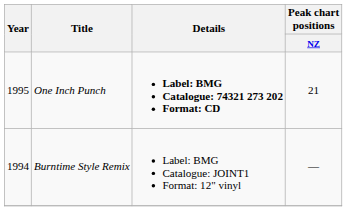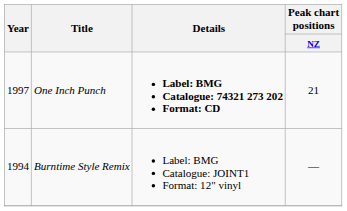 <table class="wikitable plainrowheaders">
 <tr>
 <th rowspan="2">Year</th>
 <th rowspan="2">Title</th>
 <th rowspan="2">Details</th>
 <th>Peak chart<br>positions</th>
 </tr>
 <tr>
 <th><small><a href='#'>NZ</a></small></th>
 </tr>
 <tr>
-<td>1995</td>
+<td>1997</td>
 <td><em>One Inch Punch</em></td>
 <td><strong><br><ul><li>Label: BMG</li><li>Catalogue: 74321 273 202</li><li>Format: CD</li></ul></strong></td>
 <td align="center">21</td>
 </tr>
 <tr>
 <td>1994</td>
 <td><em>Burntime Style Remix</em></td>
 <td><br><ul><li>Label: BMG</li><li>Catalogue: JOINT1</li><li>Format: 12" vinyl</li></ul></td>
 <td align="center">—</td>
 </tr>
 <tr>
 </tr>
 </table>
